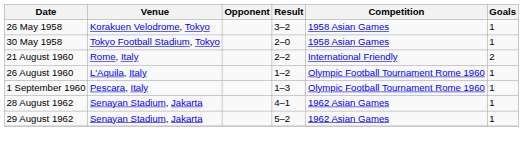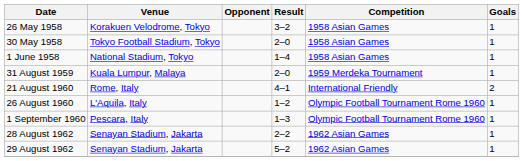 <table class="wikitable collapsible">
 <tr>
 <th>Date</th>
 <th>Venue</th>
 <th>Opponent</th>
 <th>Result</th>
 <th>Competition</th>
 <th>Goals</th>
 </tr>
 <tr>
 <td>26 May 1958</td>
 <td><a href='#'>Korakuen Velodrome</a>, <a href='#'>Tokyo</a></td>
 <td></td>
 <td>3–2</td>
 <td><a href='#'>1958 Asian Games</a></td>
 <td>1 </td>
 </tr>
 <tr>
 <td>30 May 1958</td>
 <td><a href='#'>Tokyo Football Stadium</a>, <a href='#'>Tokyo</a></td>
 <td></td>
 <td>2–0</td>
 <td><a href='#'>1958 Asian Games</a></td>
 <td>1 </td>
 </tr>
 <tr>
+<td>1 June 1958</td>
+<td><a href='#'>National Stadium</a>, <a href='#'>Tokyo</a></td>
+<td></td>
+<td>1–4</td>
+<td><a href='#'>1958 Asian Games</a></td>
+<td>1 </td>
+</tr>
+<tr>
+<td>31 August 1959</td>
+<td><a href='#'>Kuala Lumpur</a>, <a href='#'>Malaya</a></td>
+<td></td>
+<td>2–0</td>
+<td><a href='#'>1959 Merdeka Tournament</a></td>
+<td>1 </td>
+</tr>
+<tr>
 <td>21 August 1960</td>
 <td><a href='#'>Rome</a>, <a href='#'>Italy</a></td>
 <td></td>
-<td>2–2</td>
+<td>4–1</td>
 <td><a href='#'>International Friendly</a></td>
 <td>2 </td>
 </tr>
 <tr>
 <td>26 August 1960</td>
 <td><a href='#'>L'Aquila</a>, <a href='#'>Italy</a></td>
 <td></td>
 <td>1–2</td>
 <td><a href='#'>Olympic Football Tournament Rome 1960</a></td>
 <td>1 </td>
 </tr>
 <tr>
 <td>1 September 1960</td>
 <td><a href='#'>Pescara</a>, <a href='#'>Italy</a></td>
 <td></td>
 <td>1–3</td>
 <td><a href='#'>Olympic Football Tournament Rome 1960</a></td>
 <td>1 </td>
 </tr>
 <tr>
 <td>28 August 1962</td>
 <td><a href='#'>Senayan Stadium</a>, <a href='#'>Jakarta</a></td>
 <td></td>
-<td>4–1</td>
+<td>2–2</td>
 <td><a href='#'>1962 Asian Games</a></td>
 <td>1 </td>
 </tr>
 <tr>
 <td>29 August 1962</td>
 <td><a href='#'>Senayan Stadium</a>, <a href='#'>Jakarta</a></td>
 <td></td>
 <td>5–2</td>
 <td><a href='#'>1962 Asian Games</a></td>
 <td>1 </td>
 </tr>
 <tr>
 </tr>
 </table>
